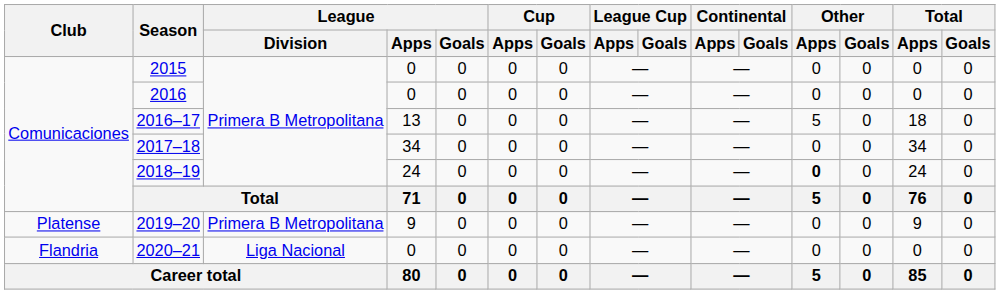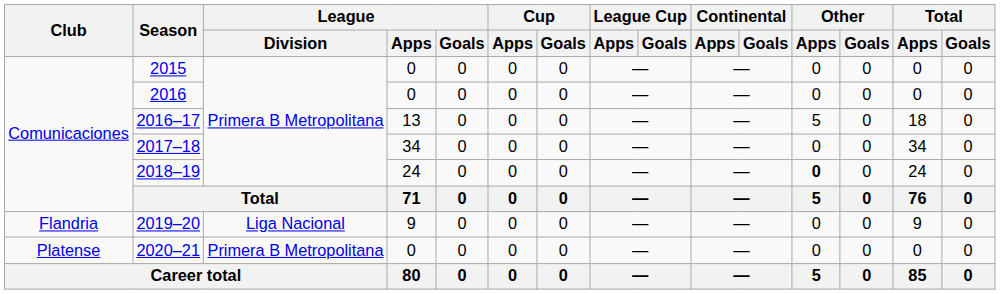 <table class="wikitable" style="text-align:center">
 <tr>
 <th rowspan="2">Club</th>
 <th rowspan="2">Season</th>
 <th colspan="3">League</th>
 <th colspan="2">Cup</th>
 <th colspan="2">League Cup</th>
 <th colspan="2">Continental</th>
 <th colspan="2">Other</th>
 <th colspan="2">Total</th>
 </tr>
 <tr>
 <th>Division</th>
 <th>Apps</th>
 <th>Goals</th>
 <th>Apps</th>
 <th>Goals</th>
 <th>Apps</th>
 <th>Goals</th>
 <th>Apps</th>
 <th>Goals</th>
 <th>Apps</th>
 <th>Goals</th>
 <th>Apps</th>
 <th>Goals</th>
 </tr>
 <tr>
 <td rowspan="6"><a href='#'>Comunicaciones</a></td>
 <td><a href='#'>2015</a></td>
 <td rowspan="5"><a href='#'>Primera B Metropolitana</a></td>
 <td>0</td>
 <td>0</td>
 <td>0</td>
 <td>0</td>
 <td colspan="2">—</td>
 <td colspan="2">—</td>
 <td>0</td>
 <td>0</td>
 <td>0</td>
 <td>0</td>
 </tr>
 <tr>
 <td><a href='#'>2016</a></td>
 <td>0</td>
 <td>0</td>
 <td>0</td>
 <td>0</td>
 <td colspan="2">—</td>
 <td colspan="2">—</td>
 <td>0</td>
 <td>0</td>
 <td>0</td>
 <td>0</td>
 </tr>
 <tr>
 <td><a href='#'>2016–17</a></td>
 <td>13</td>
 <td>0</td>
 <td>0</td>
 <td>0</td>
 <td colspan="2">—</td>
 <td colspan="2">—</td>
 <td>5</td>
 <td>0</td>
 <td>18</td>
 <td>0</td>
 </tr>
 <tr>
 <td><a href='#'>2017–18</a></td>
 <td>34</td>
 <td>0</td>
 <td>0</td>
 <td>0</td>
 <td colspan="2">—</td>
 <td colspan="2">—</td>
 <td>0</td>
 <td>0</td>
 <td>34</td>
 <td>0</td>
 </tr>
 <tr>
 <td><a href='#'>2018–19</a></td>
 <td>24</td>
 <td>0</td>
 <td>0</td>
 <td>0</td>
 <td colspan="2">—</td>
 <td colspan="2">—</td>
 <td><strong>0</strong></td>
 <td>0</td>
 <td>24</td>
 <td>0</td>
 </tr>
 <tr>
 <th colspan="2">Total</th>
 <th>71</th>
 <th>0</th>
 <th>0</th>
 <th>0</th>
 <th colspan="2">—</th>
 <th colspan="2">—</th>
 <th>5</th>
 <th>0</th>
 <th>76</th>
 <th>0</th>
 </tr>
 <tr>
-<td rowspan="1"><a href='#'>Platense</a></td>
+<td rowspan="1"><a href='#'>Flandria</a></td>
 <td><a href='#'>2019–20</a></td>
-<td rowspan="1"><a href='#'>Primera B Metropolitana</a></td>
+<td rowspan="1"><a href='#'>Liga Nacional</a></td>
 <td>9</td>
 <td>0</td>
 <td>0</td>
 <td>0</td>
 <td colspan="2">—</td>
 <td colspan="2">—</td>
 <td>0</td>
 <td>0</td>
 <td>9</td>
 <td>0</td>
 </tr>
 <tr>
-<td rowspan="1"><a href='#'>Flandria</a></td>
+<td rowspan="1"><a href='#'>Platense</a></td>
 <td><a href='#'>2020–21</a></td>
-<td rowspan="1"><a href='#'>Liga Nacional</a></td>
+<td rowspan="1"><a href='#'>Primera B Metropolitana</a></td>
 <td>0</td>
 <td>0</td>
 <td>0</td>
 <td>0</td>
 <td colspan="2">—</td>
 <td colspan="2">—</td>
 <td>0</td>
 <td>0</td>
 <td>0</td>
 <td>0</td>
 </tr>
 <tr>
 <th colspan="3">Career total</th>
 <th>80</th>
 <th>0</th>
 <th>0</th>
 <th>0</th>
 <th colspan="2">—</th>
 <th colspan="2">—</th>
 <th>5</th>
 <th>0</th>
 <th>85</th>
 <th>0</th>
 </tr>
 </table>
